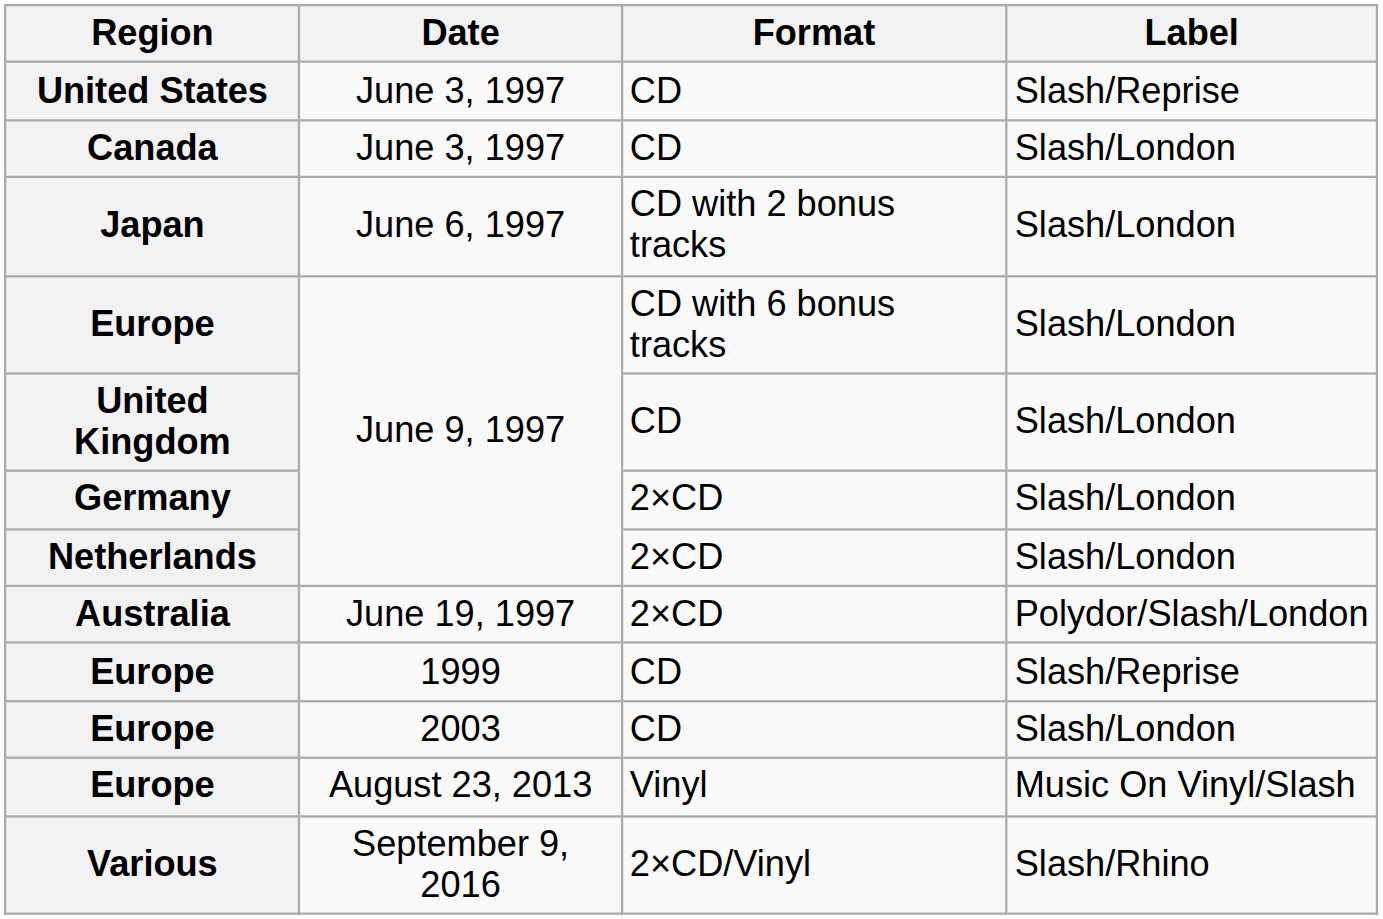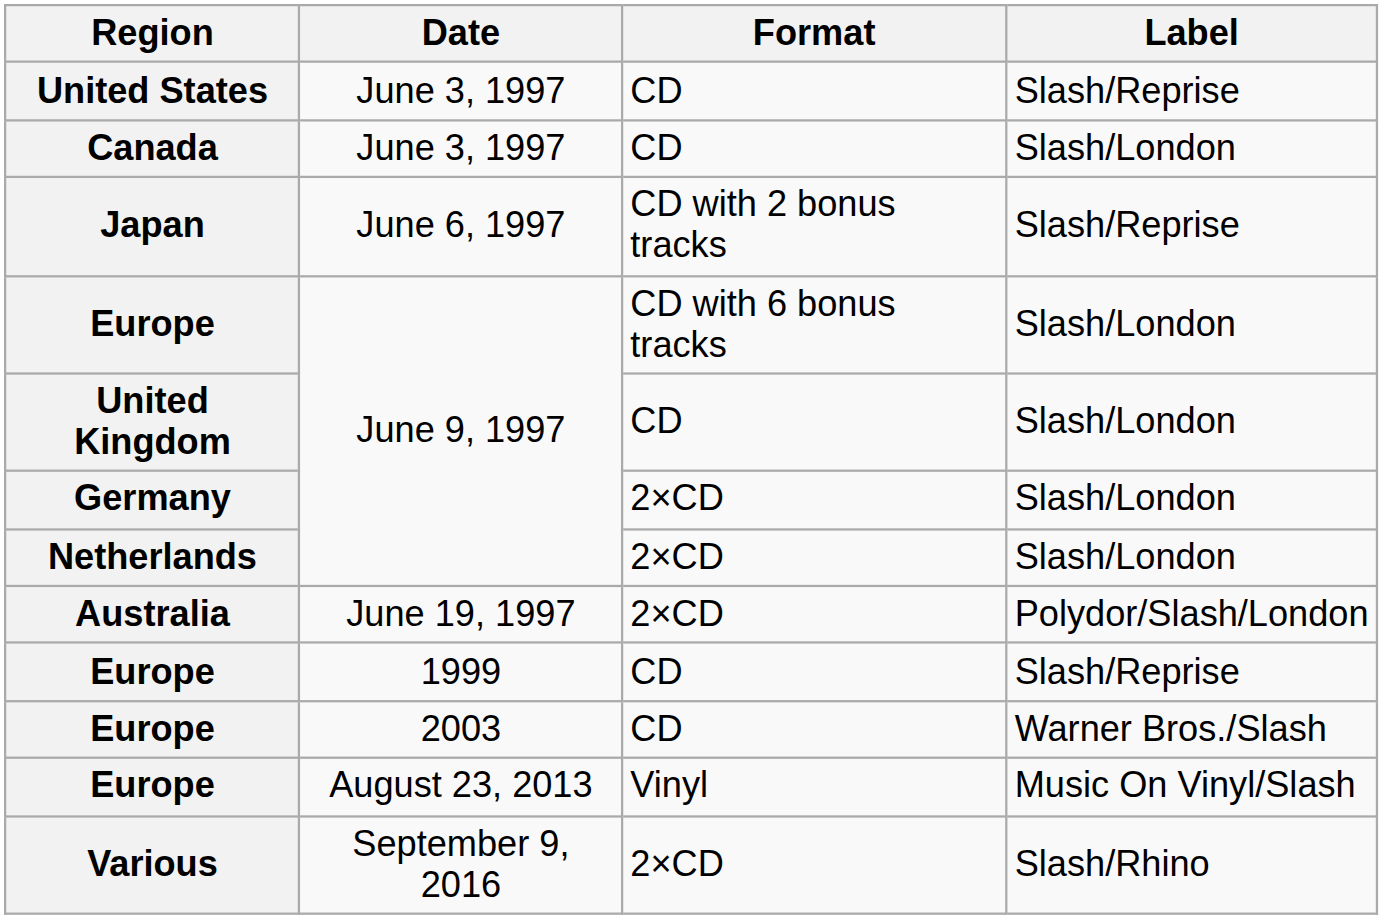 <table class="wikitable sortable plainrowheaders">
 <tr>
 <th>Region</th>
 <th>Date</th>
 <th>Format</th>
 <th>Label</th>
 </tr>
 <tr>
 <th scope="row">United States</th>
 <td align=center>June 3, 1997</td>
 <td>CD</td>
 <td>Slash/Reprise</td>
 </tr>
 <tr>
 <th scope="row">Canada</th>
 <td align=center>June 3, 1997</td>
 <td>CD</td>
 <td>Slash/London</td>
 </tr>
 <tr>
 <th scope="row">Japan</th>
 <td align=center>June 6, 1997</td>
 <td>CD with 2 bonus tracks</td>
-<td>Slash/London</td>
+<td>Slash/Reprise</td>
 </tr>
 <tr>
 <th scope="row">Europe</th>
 <td align=center rowspan="4">June 9, 1997</td>
 <td>CD with 6 bonus tracks</td>
 <td>Slash/London</td>
 </tr>
 <tr>
 <th scope="row">United Kingdom</th>
 <td>CD</td>
 <td>Slash/London</td>
 </tr>
 <tr>
 <th scope="row">Germany</th>
 <td>2×CD</td>
 <td>Slash/London</td>
 </tr>
 <tr>
 <th scope="row">Netherlands</th>
 <td>2×CD</td>
 <td>Slash/London</td>
 </tr>
 <tr>
 <th scope="row">Australia</th>
 <td align=center>June 19, 1997</td>
 <td>2×CD</td>
 <td>Polydor/Slash/London</td>
 </tr>
 <tr>
 <th scope="row">Europe</th>
 <td align=center>1999</td>
 <td>CD</td>
 <td>Slash/Reprise</td>
 </tr>
 <tr>
 <th scope="row">Europe</th>
 <td align=center>2003</td>
 <td>CD</td>
-<td>Slash/London</td>
+<td>Warner Bros./Slash</td>
 </tr>
 <tr>
 <th scope="row">Europe</th>
 <td align=center>August 23, 2013</td>
 <td>Vinyl</td>
 <td>Music On Vinyl/Slash</td>
 </tr>
 <tr>
 <th scope="row">Various</th>
 <td align=center>September 9, 2016</td>
-<td>2×CD/Vinyl</td>
+<td>2×CD</td>
 <td>Slash/Rhino</td>
 </tr>
 </table>
